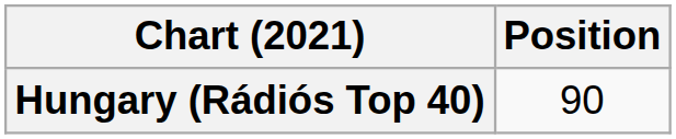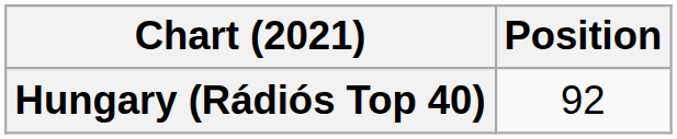 <table class="wikitable plainrowheaders" style="text-align:center">
 <tr>
 <th scope="col">Chart (2021)</th>
 <th scope="col">Position</th>
 </tr>
 <tr>
 <th scope="row">Hungary (Rádiós Top 40)</th>
-<td>90</td>
+<td>92</td>
 </tr>
 </table>
